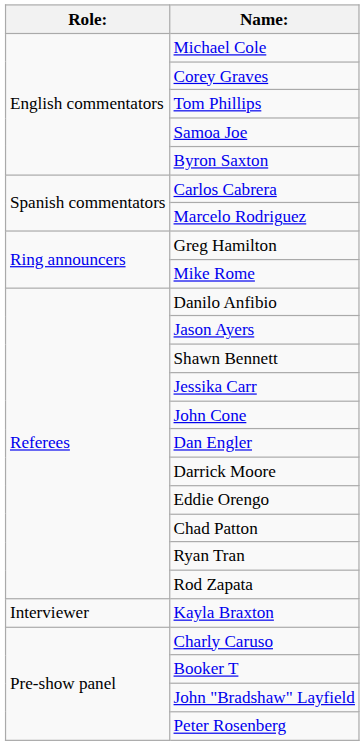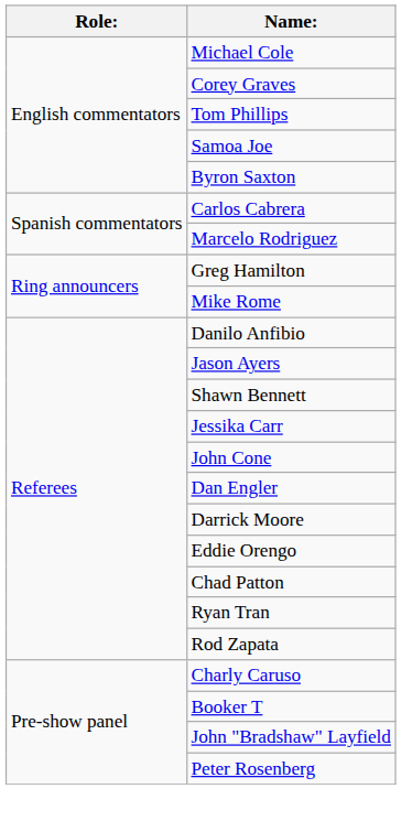 <table class=wikitable style="font-size:90%; margin: 0.5em 0 0.5em 1em; float: right; clear: right;">
 <tr>
 <th>Role:</th>
 <th>Name:</th>
 </tr>
 <tr>
 <td rowspan=5>English commentators</td>
 <td><a href='#'>Michael Cole</a> </td>
 </tr>
 <tr>
 <td><a href='#'>Corey Graves</a> </td>
 </tr>
 <tr>
 <td><a href='#'>Tom Phillips</a> </td>
 </tr>
 <tr>
 <td><a href='#'>Samoa Joe</a> </td>
 </tr>
 <tr>
 <td><a href='#'>Byron Saxton</a> </td>
 </tr>
 <tr>
 <td rowspan=2>Spanish commentators</td>
 <td><a href='#'>Carlos Cabrera</a></td>
 </tr>
 <tr>
 <td><a href='#'>Marcelo Rodriguez</a></td>
 </tr>
 <tr>
 <td rowspan=2><a href='#'>Ring announcers</a></td>
 <td>Greg Hamilton </td>
 </tr>
 <tr>
 <td><a href='#'>Mike Rome</a> </td>
 </tr>
 <tr>
 <td rowspan=11><a href='#'>Referees</a></td>
 <td>Danilo Anfibio</td>
 </tr>
 <tr>
 <td><a href='#'>Jason Ayers</a></td>
 </tr>
 <tr>
 <td>Shawn Bennett</td>
 </tr>
 <tr>
 <td><a href='#'>Jessika Carr</a></td>
 </tr>
 <tr>
 <td><a href='#'>John Cone</a></td>
 </tr>
 <tr>
 <td><a href='#'>Dan Engler</a></td>
 </tr>
 <tr>
 <td>Darrick Moore</td>
 </tr>
 <tr>
 <td>Eddie Orengo</td>
 </tr>
 <tr>
 <td>Chad Patton</td>
 </tr>
 <tr>
 <td>Ryan Tran</td>
 </tr>
 <tr>
 <td>Rod Zapata</td>
 </tr>
 <tr>
-<td>Interviewer</td>
-<td><a href='#'>Kayla Braxton</a></td>
-</tr>
-<tr>
 <td rowspan="4">Pre-show panel</td>
 <td><a href='#'>Charly Caruso</a></td>
 </tr>
 <tr>
 <td><a href='#'>Booker T</a></td>
 </tr>
 <tr>
 <td><a href='#'>John "Bradshaw" Layfield</a></td>
 </tr>
 <tr>
 <td><a href='#'>Peter Rosenberg</a></td>
 </tr>
 </table>
